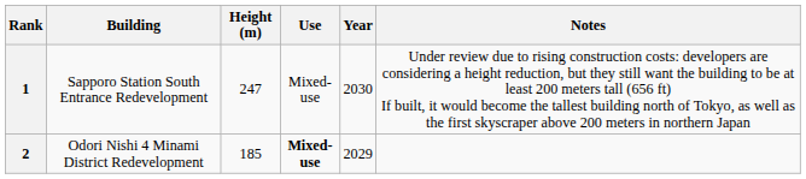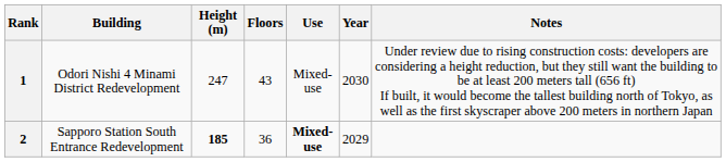 <table class="sortable wikitable" style="text-align:center">
 <tr>
 <th>Rank</th>
 <th>Building</th>
 <th>Height (m)</th>
+<th>Floors</th>
 <th>Use</th>
 <th>Year</th>
 <th class="unsortable">Notes</th>
 </tr>
 <tr>
 <th>1</th>
-<td>Sapporo Station South Entrance Redevelopment</td>
+<td>Odori Nishi 4 Minami District Redevelopment</td>
 <td>247</td>
+<td>43</td>
 <td>Mixed-use</td>
 <td>2030</td>
 <td>Under review due to rising construction costs: developers are considering a height reduction, but they still want the building to be at least 200 meters tall (656 ft)<br>If built, it would become the tallest building north of Tokyo, as well as the first skyscraper above 200 meters in northern Japan</td>
 </tr>
 <tr>
 <th>2</th>
-<td>Odori Nishi 4 Minami District Redevelopment</td>
-<td>185</td>
+<td>Sapporo Station South Entrance Redevelopment</td>
+<td><strong>185</strong></td>
+<td>36</td>
 <td><strong>Mixed-use</strong></td>
 <td>2029</td>
 <td></td>
 </tr>
 </table>
